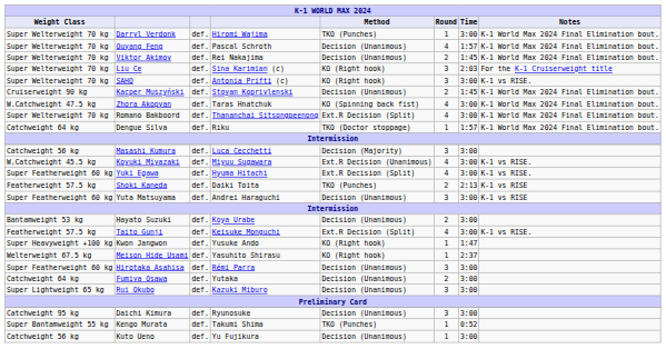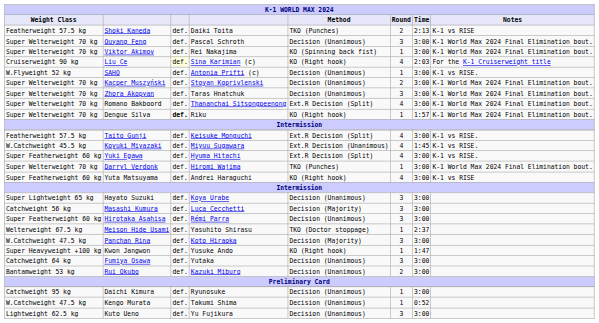 <table class="wikitable" style="font-size: 80%;">
 <tr>
 <th colspan="8" style="background-color: #ccf; color: #000080; text-align: center;"><strong>K-1 WORLD MAX 2024</strong></th>
 </tr>
 <tr>
 <th colspan="1" style="background-color: #E6E8FA; color: #000000; text-align: center;">Weight Class</th>
 <th colspan="1" style="background-color: #E6E8FA; color: #000000; text-align: center;"></th>
 <th colspan="1" style="background-color: #E6E8FA; color: #000000; text-align: center;"></th>
 <th colspan="1" style="background-color: #E6E8FA; color: #000000; text-align: center;"></th>
 <th colspan="1" style="background-color: #E6E8FA; color: #000000; text-align: center;">Method</th>
 <th colspan="1" style="background-color: #E6E8FA; color: #000000; text-align: center;">Round</th>
 <th colspan="1" style="background-color: #E6E8FA; color: #000000; text-align: center;">Time</th>
 <th colspan="1" style="background-color: #E6E8FA; color: #000000; text-align: center;">Notes</th>
 </tr>
 <tr>
-<td>Super Welterweight 70 kg</td>
-<td> <a href='#'>Darryl Verdonk</a></td>
+<td>Featherweight 57.5 kg</td>
+<td> <a href='#'>Shoki Kaneda</a></td>
 <td align=center>def.</td>
-<td> <a href='#'>Hiromi Wajima</a></td>
+<td> Daiki Toita</td>
 <td>TKO (Punches)</td>
-<td align=center>1</td>
-<td align=center>3:00</td>
-<td>K-1 World Max 2024 Final Elimination bout.</td>
+<td align=center>2</td>
+<td align=center>2:13</td>
+<td>K-1 vs RISE</td>
 </tr>
 <tr>
 <td>Super Welterweight 70 kg</td>
 <td> <a href='#'>Ouyang Feng</a></td>
 <td align=center>def.</td>
 <td> Pascal Schroth</td>
 <td>Decision (Unanimous)</td>
-<td align=center>4</td>
-<td align=center>1:57</td>
+<td align=center>3</td>
+<td align=center>3:00</td>
 <td>K-1 World Max 2024 Final Elimination bout.</td>
 </tr>
 <tr>
 <td>Super Welterweight 70 kg</td>
 <td> <a href='#'>Viktor Akimov</a></td>
 <td align=center>def.</td>
 <td> Rei Nakajima</td>
-<td>Decision (Unanimous)</td>
-<td align=center>2</td>
-<td align=center>1:45</td>
+<td>KO (Spinning back fist)</td>
+<td align=center>1</td>
+<td align=center>3:00</td>
 <td>K-1 World Max 2024 Final Elimination bout.</td>
 </tr>
 <tr>
-<td>Super Welterweight 70 kg</td>
+<td>Cruiserweight 90 kg</td>
 <td> <a href='#'>Liu Ce</a></td>
-<td align=center>def.</td>
+<td align=center style="background: lightyellow;">def.</td>
 <td> <a href='#'>Sina Karimian</a> (c)</td>
 <td>KO (Right hook)</td>
-<td align=center>3</td>
+<td align=center>4</td>
 <td align=center>2:03</td>
 <td>For the <a href='#'>K-1 Cruiserweight title</a></td>
 </tr>
 <tr>
-<td>Super Welterweight 70 kg</td>
+<td>W.Flyweight 52 kg</td>
 <td> <a href='#'>SAHO</a></td>
 <td align=center>def.</td>
 <td> <a href='#'>Antonia Prifti</a> (c)</td>
-<td>KO (Right hook)</td>
-<td align=center>3</td>
+<td>Decision (Unanimous)</td>
+<td align=center>1</td>
 <td align=center>3:00</td>
 <td>K-1 vs RISE.</td>
 </tr>
 <tr>
-<td>Cruiserweight 90 kg</td>
+<td>Super Welterweight 70 kg</td>
 <td> <a href='#'>Kacper Muszyński</a></td>
 <td align=center>def.</td>
 <td> <a href='#'>Stoyan Koprivlenski</a></td>
 <td>Decision (Unanimous)</td>
 <td align=center>2</td>
-<td align=center>1:45</td>
+<td align=center>3:00</td>
 <td>K-1 World Max 2024 Final Elimination bout.</td>
 </tr>
 <tr>
-<td>W.Catchweight 47.5 kg</td>
+<td>Super Welterweight 70 kg</td>
 <td> <a href='#'>Zhora Akopyan</a></td>
 <td align=center>def.</td>
 <td> Taras Hnatchuk</td>
-<td>KO (Spinning back fist)</td>
-<td align=center>4</td>
+<td>Decision (Unanimous)</td>
+<td align=center>3</td>
 <td align=center>3:00</td>
 <td>K-1 World Max 2024 Final Elimination bout.</td>
 </tr>
 <tr>
 <td>Super Welterweight 70 kg</td>
 <td> Romano Bakboord</td>
 <td align=center>def.</td>
 <td> <a href='#'>Thananchai Sitsongpeenong</a></td>
 <td>Ext.R Decision (Split)</td>
 <td align=center>4</td>
 <td align=center>3:00</td>
 <td>K-1 World Max 2024 Final Elimination bout.</td>
 </tr>
 <tr>
-<td>Catchweight 64 kg</td>
+<td>Super Welterweight 70 kg</td>
 <td> Dengue Silva</td>
-<td align=center>def.</td>
+<td align=center><strong>def.</strong></td>
 <td> Riku</td>
-<td>TKO (Doctor stoppage)</td>
+<td>KO (Right hook)</td>
 <td align=center>1</td>
 <td align=center>1:57</td>
 <td>K-1 World Max 2024 Final Elimination bout.</td>
 </tr>
 <tr>
 <th colspan="8" style="background-color: #ccf; color: #000080; text-align: center;"><strong>Intermission</strong></th>
 </tr>
 <tr>
 </tr>
 <tr>
-<td>Catchweight 56 kg</td>
-<td> <a href='#'>Masashi Kumura</a></td>
+<td>Featherweight 57.5 kg</td>
+<td> <a href='#'>Taito Gunji</a></td>
 <td align=center>def.</td>
-<td> <a href='#'>Luca Cecchetti</a></td>
-<td>Decision (Majority)</td>
-<td align=center>3</td>
+<td> <a href='#'>Keisuke Monguchi</a></td>
+<td>Ext.R Decision (Split)</td>
+<td align=center>4</td>
 <td align=center>3:00</td>
-<td></td>
+<td>K-1 vs RISE.</td>
 </tr>
 <tr>
 <td>W.Catchweight 45.5 kg</td>
 <td> <a href='#'>Koyuki Miyazaki</a></td>
 <td align=center>def.</td>
 <td> <a href='#'>Miyuu Sugawara</a></td>
 <td>Ext.R Decision (Unanimous)</td>
 <td align=center>4</td>
-<td align=center>3:00</td>
+<td align=center>1:45</td>
 <td>K-1 vs RISE.</td>
 </tr>
 <tr>
 <td>Super Featherweight 60 kg</td>
 <td> <a href='#'>Yuki Egawa</a></td>
 <td align=center>def.</td>
 <td> <a href='#'>Hyuma Hitachi</a></td>
 <td>Ext.R Decision (Split)</td>
 <td align=center>4</td>
 <td align=center>3:00</td>
 <td>K-1 vs RISE.</td>
 </tr>
 <tr>
-<td>Featherweight 57.5 kg</td>
-<td> <a href='#'>Shoki Kaneda</a></td>
+<td>Super Welterweight 70 kg</td>
+<td> <a href='#'>Darryl Verdonk</a></td>
 <td align=center>def.</td>
-<td> Daiki Toita</td>
+<td> <a href='#'>Hiromi Wajima</a></td>
 <td>TKO (Punches)</td>
-<td align=center>2</td>
-<td align=center>2:13</td>
-<td>K-1 vs RISE</td>
+<td align=center>1</td>
+<td align=center>3:00</td>
+<td>K-1 World Max 2024 Final Elimination bout.</td>
 </tr>
 <tr>
 <td>Super Featherweight 60 kg</td>
 <td> Yuta Matsuyama</td>
 <td align=center>def.</td>
 <td> Andrei Haraguchi</td>
-<td>Decision (Unanimous)</td>
-<td align=center>3</td>
+<td>KO (Right hook)</td>
+<td align=center>4</td>
 <td align=center>3:00</td>
 <td>K-1 vs RISE</td>
 </tr>
 <tr>
 <th colspan="8" style="background-color: #ccf; color: #000080; text-align: center;"><strong>Intermission</strong></th>
 </tr>
 <tr>
-<td>Bantamweight 53 kg</td>
+<td>Super Lightweight 65 kg</td>
 <td> Hayato Suzuki</td>
 <td align=center>def.</td>
 <td> <a href='#'>Koya Urabe</a></td>
 <td>Decision (Unanimous)</td>
-<td align=center>2</td>
+<td align=center>3</td>
 <td align=center>3:00</td>
 <td></td>
 </tr>
 <tr>
-<td>Featherweight 57.5 kg</td>
-<td> <a href='#'>Taito Gunji</a></td>
+<td>Catchweight 56 kg</td>
+<td> <a href='#'>Masashi Kumura</a></td>
 <td align=center>def.</td>
-<td> <a href='#'>Keisuke Monguchi</a></td>
-<td>Ext.R Decision (Split)</td>
-<td align=center>4</td>
+<td> <a href='#'>Luca Cecchetti</a></td>
+<td>Decision (Majority)</td>
+<td align=center>3</td>
 <td align=center>3:00</td>
-<td>K-1 vs RISE.</td>
-</tr>
-<tr>
-<td>Super Heavyweight +100 kg</td>
-<td> Kwon Jangwon</td>
-<td align=center>def.</td>
-<td> Yusuke Ando</td>
-<td>KO (Right hook)</td>
-<td align=center>1</td>
-<td align=center>1:47</td>
-<td></td>
-</tr>
-<tr>
-<td>Welterweight 67.5 kg</td>
-<td> <a href='#'>Meison Hide Usami</a></td>
-<td align=center>def.</td>
-<td> Yasuhito Shirasu</td>
-<td>KO (Right hook)</td>
-<td align=center>1</td>
-<td align=center>2:37</td>
 <td></td>
 </tr>
 <tr>
 <td>Super Featherweight 60 kg</td>
 <td> <a href='#'>Hirotaka Asahisa</a></td>
 <td align=center>def.</td>
 <td> <a href='#'>Rémi Parra</a></td>
 <td>Decision (Unanimous)</td>
 <td align=center>3</td>
 <td align=center>3:00</td>
 <td></td>
 </tr>
 <tr>
+<td>Welterweight 67.5 kg</td>
+<td> <a href='#'>Meison Hide Usami</a></td>
+<td align=center>def.</td>
+<td> Yasuhito Shirasu</td>
+<td>TKO (Doctor stoppage)</td>
+<td align=center>1</td>
+<td align=center>2:37</td>
+<td></td>
+</tr>
+<tr>
+<td>W.Catchweight 47.5 kg</td>
+<td> <a href='#'>Panchan Rina</a></td>
+<td align=center>def.</td>
+<td> <a href='#'>Koto Hiraoka</a></td>
+<td>Decision (Majority)</td>
+<td align=center>3</td>
+<td align=center>3:00</td>
+<td></td>
+</tr>
+<tr>
+<td>Super Heavyweight +100 kg</td>
+<td> Kwon Jangwon</td>
+<td align=center>def.</td>
+<td> Yusuke Ando</td>
+<td>KO (Right hook)</td>
+<td align=center>1</td>
+<td align=center>1:47</td>
+<td></td>
+</tr>
+<tr>
 <td>Catchweight 64 kg</td>
 <td> <a href='#'>Fumiya Osawa</a></td>
 <td align=center>def.</td>
 <td> Yutaka</td>
 <td>Decision (Unanimous)</td>
-<td align=center>2</td>
+<td align=center>3</td>
 <td align=center>3:00</td>
 <td></td>
 </tr>
 <tr>
-<td>Super Lightweight 65 kg</td>
+<td>Bantamweight 53 kg</td>
 <td> <a href='#'>Rui Okubo</a></td>
 <td align=center>def.</td>
 <td> <a href='#'>Kazuki Miburo</a></td>
 <td>Decision (Unanimous)</td>
-<td align=center>3</td>
+<td align=center>2</td>
 <td align=center>3:00</td>
 <td></td>
 </tr>
 <tr>
 <th colspan="8" style="background-color: #ccf; color: #000080; text-align: center;"><strong>Preliminary Card</strong></th>
 </tr>
 <tr>
 </tr>
 <tr>
 <td>Catchweight 95 kg</td>
 <td> Daichi Kimura</td>
 <td align=center>def.</td>
 <td> Ryunosuke</td>
 <td>Decision (Unanimous)</td>
-<td align=center>3</td>
+<td align=center>1</td>
 <td align=center>3:00</td>
 <td></td>
 </tr>
 <tr>
-<td>Super Bantamweight 55 kg</td>
+<td>W.Catchweight 47.5 kg</td>
 <td> Kengo Murata</td>
 <td align=center>def.</td>
 <td> Takumi Shima</td>
-<td>TKO (Punches)</td>
+<td>Decision (Unanimous)</td>
 <td align=center>1</td>
 <td align=center>0:52</td>
 <td></td>
 </tr>
 <tr>
-<td>Catchweight 56 kg</td>
+<td>Lightweight 62.5 kg</td>
 <td> Kuto Ueno</td>
 <td align=center>def.</td>
 <td> Yu Fujikura</td>
 <td>Decision (Unanimous)</td>
-<td align=center>1</td>
+<td align=center>3</td>
 <td align=center>3:00</td>
 <td></td>
 </tr>
 </table>
